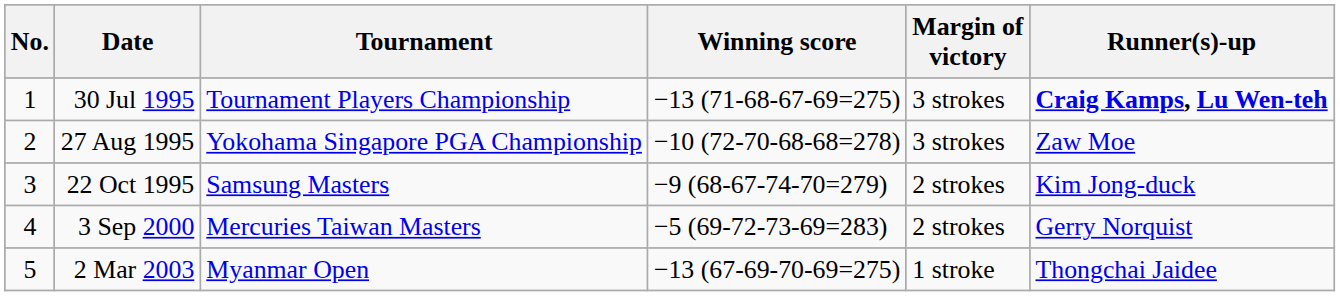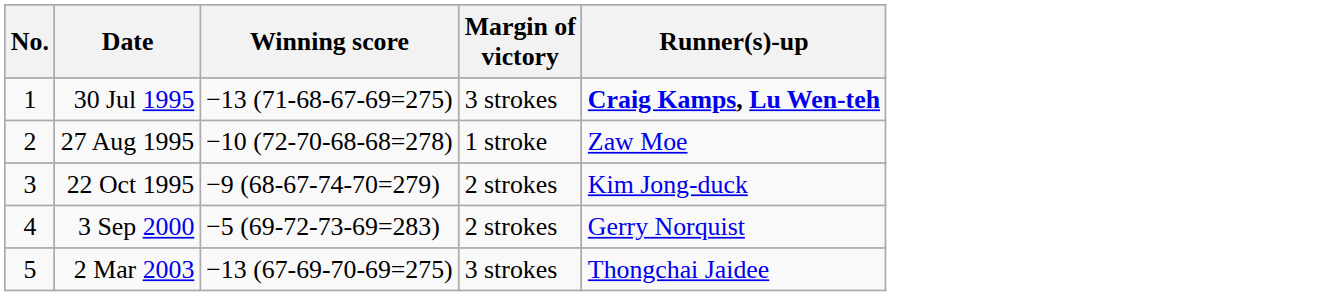 <table class="wikitable" style="font-size:95%;">
 <tr>
 <th>No.</th>
 <th>Date</th>
-<th>Tournament</th>
 <th>Winning score</th>
 <th>Margin of<br>victory</th>
 <th>Runner(s)-up</th>
 </tr>
 <tr>
 <td align=center>1</td>
 <td align=right>30 Jul <a href='#'>1995</a></td>
-<td><a href='#'>Tournament Players Championship</a></td>
 <td>−13 (71-68-67-69=275)</td>
 <td>3 strokes</td>
 <td><strong> <a href='#'>Craig Kamps</a>,  <a href='#'>Lu Wen-teh</a></strong></td>
 </tr>
 <tr>
 <td align=center>2</td>
 <td align=right>27 Aug 1995</td>
-<td><a href='#'>Yokohama Singapore PGA Championship</a></td>
 <td>−10 (72-70-68-68=278)</td>
-<td>3 strokes</td>
+<td>1 stroke</td>
 <td> <a href='#'>Zaw Moe</a></td>
 </tr>
 <tr>
 <td align=center>3</td>
 <td align=right>22 Oct 1995</td>
-<td><a href='#'>Samsung Masters</a></td>
 <td>−9 (68-67-74-70=279)</td>
 <td>2 strokes</td>
 <td> <a href='#'>Kim Jong-duck</a></td>
 </tr>
 <tr>
 <td align=center>4</td>
 <td align=right>3 Sep <a href='#'>2000</a></td>
-<td><a href='#'>Mercuries Taiwan Masters</a></td>
 <td>−5 (69-72-73-69=283)</td>
 <td>2 strokes</td>
 <td> <a href='#'>Gerry Norquist</a></td>
 </tr>
 <tr>
 <td align=center>5</td>
 <td align=right>2 Mar <a href='#'>2003</a></td>
-<td><a href='#'>Myanmar Open</a></td>
 <td>−13 (67-69-70-69=275)</td>
-<td>1 stroke</td>
+<td>3 strokes</td>
 <td> <a href='#'>Thongchai Jaidee</a></td>
 </tr>
 </table>
